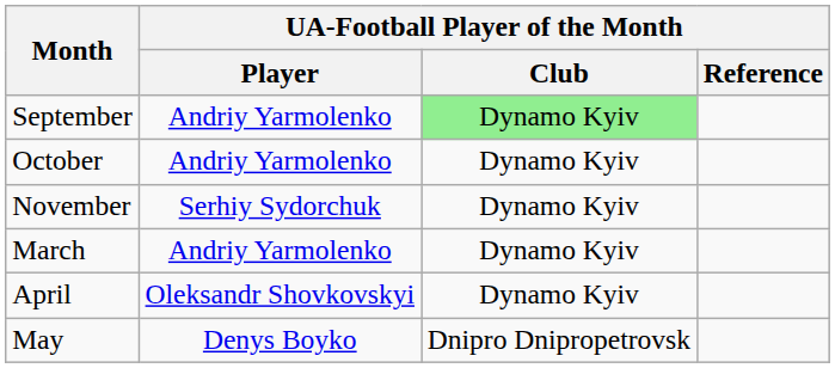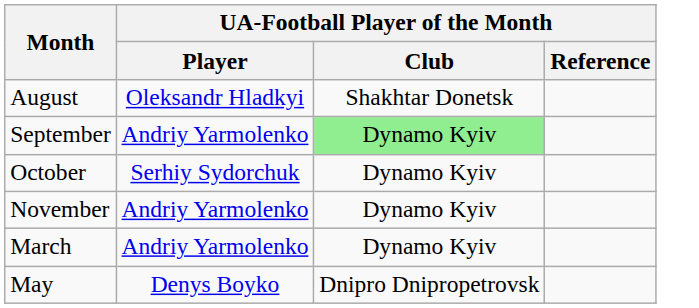 <table class="wikitable">
 <tr>
 <th rowspan="2">Month</th>
 <th colspan="3">UA-Football Player of the Month</th>
 </tr>
 <tr>
 <th>Player</th>
 <th>Club</th>
 <th>Reference</th>
 </tr>
 <tr>
+<td>August</td>
+<td align=center> <a href='#'>Oleksandr Hladkyi</a></td>
+<td align=center>Shakhtar Donetsk</td>
+<td align=center></td>
+</tr>
+<tr>
 <td>September</td>
 <td align=center> <a href='#'>Andriy Yarmolenko</a></td>
 <td align=center style="background: lightgreen;">Dynamo Kyiv</td>
 <td align=center></td>
 </tr>
 <tr>
 <td>October</td>
-<td align=center> <a href='#'>Andriy Yarmolenko</a></td>
+<td align=center> <a href='#'>Serhiy Sydorchuk</a></td>
 <td align=center>Dynamo Kyiv</td>
 <td align=center></td>
 </tr>
 <tr>
 <td>November</td>
-<td align=center> <a href='#'>Serhiy Sydorchuk</a></td>
+<td align=center> <a href='#'>Andriy Yarmolenko</a></td>
 <td align=center>Dynamo Kyiv</td>
 <td align=center></td>
 </tr>
 <tr>
 <td>March</td>
 <td align=center> <a href='#'>Andriy Yarmolenko</a></td>
 <td align=center>Dynamo Kyiv</td>
 <td align=center></td>
 </tr>
 <tr>
-<td>April</td>
-<td align=center> <a href='#'>Oleksandr Shovkovskyi</a></td>
-<td align=center>Dynamo Kyiv</td>
-<td align=center></td>
-</tr>
-<tr>
 <td>May</td>
 <td align=center> <a href='#'>Denys Boyko</a></td>
 <td align=center>Dnipro Dnipropetrovsk</td>
 <td align=center></td>
 </tr>
 </table>
